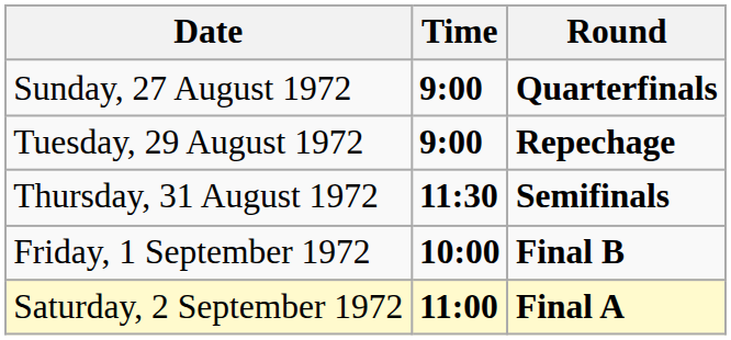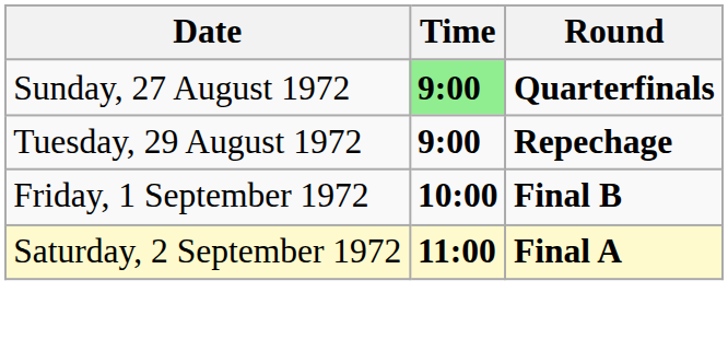 <table class="wikitable">
 <tr>
 <th>Date</th>
 <th>Time</th>
 <th>Round</th>
 </tr>
 <tr>
 <td>Sunday, 27 August 1972</td>
-<td><strong>9:00</strong></td>
+<td style="background: lightgreen;"><strong>9:00</strong></td>
 <td><strong>Quarterfinals</strong></td>
 </tr>
 <tr>
 <td>Tuesday, 29 August 1972</td>
 <td><strong>9:00</strong></td>
 <td><strong>Repechage</strong></td>
-</tr>
-<tr>
-<td>Thursday, 31 August 1972</td>
-<td><strong>11:30</strong></td>
-<td><strong>Semifinals</strong></td>
 </tr>
 <tr>
 <td>Friday, 1 September 1972</td>
 <td><strong>10:00</strong></td>
 <td><strong>Final B</strong></td>
 </tr>
 <tr style=background:lemonchiffon>
 <td>Saturday, 2 September 1972</td>
 <td><strong>11:00</strong></td>
 <td><strong>Final A</strong></td>
 </tr>
 </table>
